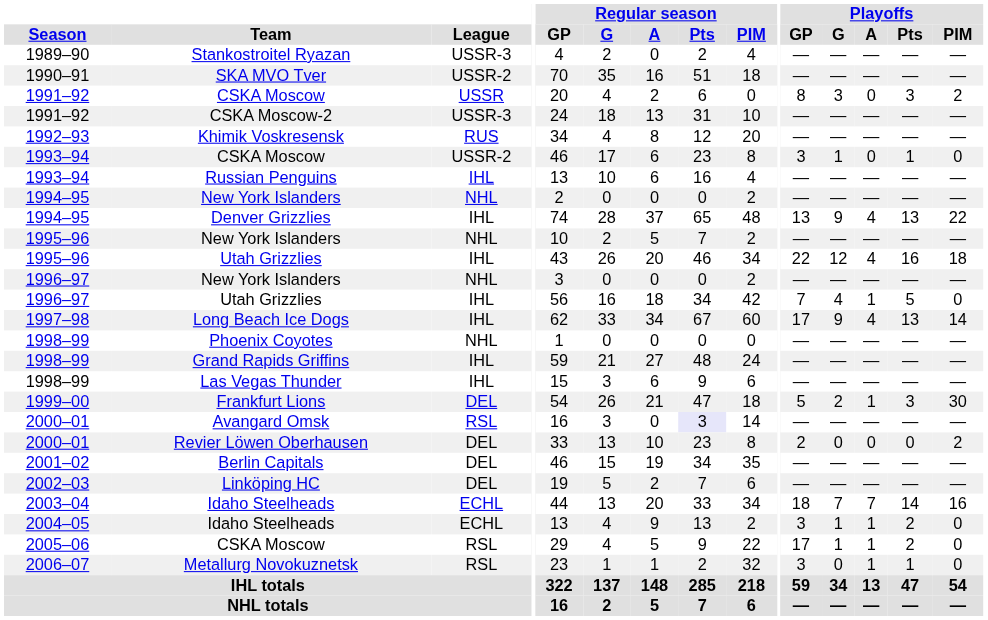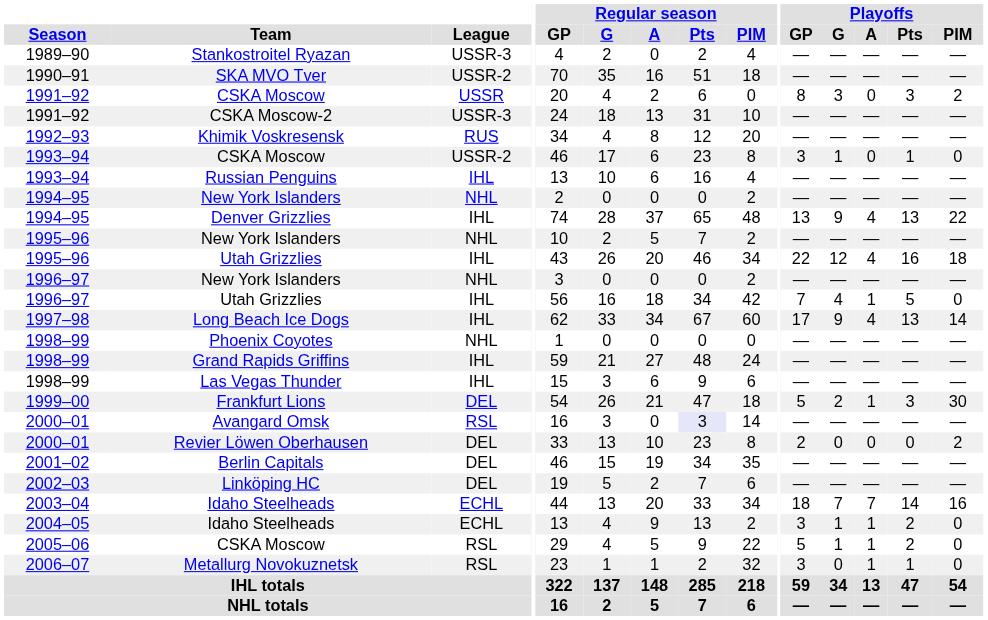 <table border="0" cellpadding="1" cellspacing="0" style="text-align:center; width:60em">
 <tr bgcolor="#e0e0e0">
 <th colspan="3" bgcolor="#ffffff"></th>
 <th rowspan="100" bgcolor="#ffffff"></th>
 <th colspan="5"><a href='#'>Regular season</a></th>
 <th rowspan="100" bgcolor="#ffffff"></th>
 <th colspan="5"><a href='#'>Playoffs</a></th>
 </tr>
 <tr bgcolor="#e0e0e0">
 <th><a href='#'>Season</a></th>
 <th>Team</th>
 <th>League</th>
 <th>GP</th>
 <th><a href='#'>G</a></th>
 <th><a href='#'>A</a></th>
 <th><a href='#'>Pts</a></th>
 <th><a href='#'>PIM</a></th>
 <th>GP</th>
 <th>G</th>
 <th>A</th>
 <th>Pts</th>
 <th>PIM</th>
 </tr>
 <tr>
 <td>1989–90</td>
 <td><a href='#'>Stankostroitel Ryazan</a></td>
 <td>USSR-3</td>
 <td>4</td>
 <td>2</td>
 <td>0</td>
 <td>2</td>
 <td>4</td>
 <td>—</td>
 <td>—</td>
 <td>—</td>
 <td>—</td>
 <td>—</td>
 </tr>
 <tr bgcolor="#f0f0f0">
 <td>1990–91</td>
 <td><a href='#'>SKA MVO Tver</a></td>
 <td>USSR-2</td>
 <td>70</td>
 <td>35</td>
 <td>16</td>
 <td>51</td>
 <td>18</td>
 <td>—</td>
 <td>—</td>
 <td>—</td>
 <td>—</td>
 <td>—</td>
 </tr>
 <tr>
 <td><a href='#'>1991–92</a></td>
 <td><a href='#'>CSKA Moscow</a></td>
 <td><a href='#'>USSR</a></td>
 <td>20</td>
 <td>4</td>
 <td>2</td>
 <td>6</td>
 <td>0</td>
 <td>8</td>
 <td>3</td>
 <td>0</td>
 <td>3</td>
 <td>2</td>
 </tr>
 <tr bgcolor="#f0f0f0">
 <td>1991–92</td>
 <td>CSKA Moscow-2</td>
 <td>USSR-3</td>
 <td>24</td>
 <td>18</td>
 <td>13</td>
 <td>31</td>
 <td>10</td>
 <td>—</td>
 <td>—</td>
 <td>—</td>
 <td>—</td>
 <td>—</td>
 </tr>
 <tr>
 <td><a href='#'>1992–93</a></td>
 <td><a href='#'>Khimik Voskresensk</a></td>
 <td><a href='#'>RUS</a></td>
 <td>34</td>
 <td>4</td>
 <td>8</td>
 <td>12</td>
 <td>20</td>
 <td>—</td>
 <td>—</td>
 <td>—</td>
 <td>—</td>
 <td>—</td>
 </tr>
 <tr bgcolor="#f0f0f0">
 <td><a href='#'>1993–94</a></td>
 <td>CSKA Moscow</td>
 <td>USSR-2</td>
 <td>46</td>
 <td>17</td>
 <td>6</td>
 <td>23</td>
 <td>8</td>
 <td>3</td>
 <td>1</td>
 <td>0</td>
 <td>1</td>
 <td>0</td>
 </tr>
 <tr>
 <td><a href='#'>1993–94</a></td>
 <td><a href='#'>Russian Penguins</a></td>
 <td><a href='#'>IHL</a></td>
 <td>13</td>
 <td>10</td>
 <td>6</td>
 <td>16</td>
 <td>4</td>
 <td>—</td>
 <td>—</td>
 <td>—</td>
 <td>—</td>
 <td>—</td>
 </tr>
 <tr bgcolor="#f0f0f0">
 <td><a href='#'>1994–95</a></td>
 <td><a href='#'>New York Islanders</a></td>
 <td><a href='#'>NHL</a></td>
 <td>2</td>
 <td>0</td>
 <td>0</td>
 <td>0</td>
 <td>2</td>
 <td>—</td>
 <td>—</td>
 <td>—</td>
 <td>—</td>
 <td>—</td>
 </tr>
 <tr>
 <td><a href='#'>1994–95</a></td>
 <td><a href='#'>Denver Grizzlies</a></td>
 <td>IHL</td>
 <td>74</td>
 <td>28</td>
 <td>37</td>
 <td>65</td>
 <td>48</td>
 <td>13</td>
 <td>9</td>
 <td>4</td>
 <td>13</td>
 <td>22</td>
 </tr>
 <tr bgcolor="#f0f0f0">
 <td><a href='#'>1995–96</a></td>
 <td>New York Islanders</td>
 <td>NHL</td>
 <td>10</td>
 <td>2</td>
 <td>5</td>
 <td>7</td>
 <td>2</td>
 <td>—</td>
 <td>—</td>
 <td>—</td>
 <td>—</td>
 <td>—</td>
 </tr>
 <tr>
 <td><a href='#'>1995–96</a></td>
 <td><a href='#'>Utah Grizzlies</a></td>
 <td>IHL</td>
 <td>43</td>
 <td>26</td>
 <td>20</td>
 <td>46</td>
 <td>34</td>
 <td>22</td>
 <td>12</td>
 <td>4</td>
 <td>16</td>
 <td>18</td>
 </tr>
 <tr bgcolor="#f0f0f0">
 <td><a href='#'>1996–97</a></td>
 <td>New York Islanders</td>
 <td>NHL</td>
 <td>3</td>
 <td>0</td>
 <td>0</td>
 <td>0</td>
 <td>2</td>
 <td>—</td>
 <td>—</td>
 <td>—</td>
 <td>—</td>
 <td>—</td>
 </tr>
 <tr>
 <td><a href='#'>1996–97</a></td>
 <td>Utah Grizzlies</td>
 <td>IHL</td>
 <td>56</td>
 <td>16</td>
 <td>18</td>
 <td>34</td>
 <td>42</td>
 <td>7</td>
 <td>4</td>
 <td>1</td>
 <td>5</td>
 <td>0</td>
 </tr>
 <tr bgcolor="#f0f0f0">
 <td><a href='#'>1997–98</a></td>
 <td><a href='#'>Long Beach Ice Dogs</a></td>
 <td>IHL</td>
 <td>62</td>
 <td>33</td>
 <td>34</td>
 <td>67</td>
 <td>60</td>
 <td>17</td>
 <td>9</td>
 <td>4</td>
 <td>13</td>
 <td>14</td>
 </tr>
 <tr>
 <td><a href='#'>1998–99</a></td>
 <td><a href='#'>Phoenix Coyotes</a></td>
 <td>NHL</td>
 <td>1</td>
 <td>0</td>
 <td>0</td>
 <td>0</td>
 <td>0</td>
 <td>—</td>
 <td>—</td>
 <td>—</td>
 <td>—</td>
 <td>—</td>
 </tr>
 <tr bgcolor="#f0f0f0">
 <td><a href='#'>1998–99</a></td>
 <td><a href='#'>Grand Rapids Griffins</a></td>
 <td>IHL</td>
 <td>59</td>
 <td>21</td>
 <td>27</td>
 <td>48</td>
 <td>24</td>
 <td>—</td>
 <td>—</td>
 <td>—</td>
 <td>—</td>
 <td>—</td>
 </tr>
 <tr>
 <td>1998–99</td>
 <td><a href='#'>Las Vegas Thunder</a></td>
 <td>IHL</td>
 <td>15</td>
 <td>3</td>
 <td>6</td>
 <td>9</td>
 <td>6</td>
 <td>—</td>
 <td>—</td>
 <td>—</td>
 <td>—</td>
 <td>—</td>
 </tr>
 <tr bgcolor="#f0f0f0">
 <td><a href='#'>1999–00</a></td>
 <td><a href='#'>Frankfurt Lions</a></td>
 <td><a href='#'>DEL</a></td>
 <td>54</td>
 <td>26</td>
 <td>21</td>
 <td>47</td>
 <td>18</td>
 <td>5</td>
 <td>2</td>
 <td>1</td>
 <td>3</td>
 <td>30</td>
 </tr>
 <tr>
 <td><a href='#'>2000–01</a></td>
 <td><a href='#'>Avangard Omsk</a></td>
 <td><a href='#'>RSL</a></td>
 <td>16</td>
 <td>3</td>
 <td>0</td>
 <td style="background: lavender;">3</td>
 <td>14</td>
 <td>—</td>
 <td>—</td>
 <td>—</td>
 <td>—</td>
 <td>—</td>
 </tr>
 <tr bgcolor="#f0f0f0">
 <td><a href='#'>2000–01</a></td>
 <td><a href='#'>Revier Löwen Oberhausen</a></td>
 <td>DEL</td>
 <td>33</td>
 <td>13</td>
 <td>10</td>
 <td>23</td>
 <td>8</td>
 <td>2</td>
 <td>0</td>
 <td>0</td>
 <td>0</td>
 <td>2</td>
 </tr>
 <tr>
 <td><a href='#'>2001–02</a></td>
 <td><a href='#'>Berlin Capitals</a></td>
 <td>DEL</td>
 <td>46</td>
 <td>15</td>
 <td>19</td>
 <td>34</td>
 <td>35</td>
 <td>—</td>
 <td>—</td>
 <td>—</td>
 <td>—</td>
 <td>—</td>
 </tr>
 <tr bgcolor="#f0f0f0">
 <td><a href='#'>2002–03</a></td>
 <td><a href='#'>Linköping HC</a></td>
 <td>DEL</td>
 <td>19</td>
 <td>5</td>
 <td>2</td>
 <td>7</td>
 <td>6</td>
 <td>—</td>
 <td>—</td>
 <td>—</td>
 <td>—</td>
 <td>—</td>
 </tr>
 <tr>
 <td><a href='#'>2003–04</a></td>
 <td><a href='#'>Idaho Steelheads</a></td>
 <td><a href='#'>ECHL</a></td>
 <td>44</td>
 <td>13</td>
 <td>20</td>
 <td>33</td>
 <td>34</td>
 <td>18</td>
 <td>7</td>
 <td>7</td>
 <td>14</td>
 <td>16</td>
 </tr>
 <tr bgcolor="#f0f0f0">
 <td><a href='#'>2004–05</a></td>
 <td>Idaho Steelheads</td>
 <td>ECHL</td>
 <td>13</td>
 <td>4</td>
 <td>9</td>
 <td>13</td>
 <td>2</td>
 <td>3</td>
 <td>1</td>
 <td>1</td>
 <td>2</td>
 <td>0</td>
 </tr>
 <tr>
 <td><a href='#'>2005–06</a></td>
 <td>CSKA Moscow</td>
 <td>RSL</td>
 <td>29</td>
 <td>4</td>
 <td>5</td>
 <td>9</td>
 <td>22</td>
-<td>17</td>
+<td>5</td>
 <td>1</td>
 <td>1</td>
 <td>2</td>
 <td>0</td>
 </tr>
 <tr bgcolor="#f0f0f0">
 <td><a href='#'>2006–07</a></td>
 <td><a href='#'>Metallurg Novokuznetsk</a></td>
 <td>RSL</td>
 <td>23</td>
 <td>1</td>
 <td>1</td>
 <td>2</td>
 <td>32</td>
 <td>3</td>
 <td>0</td>
 <td>1</td>
 <td>1</td>
 <td>0</td>
 </tr>
 <tr bgcolor="#e0e0e0">
 <th colspan="3">IHL totals</th>
 <th>322</th>
 <th>137</th>
 <th>148</th>
 <th>285</th>
 <th>218</th>
 <th>59</th>
 <th>34</th>
 <th>13</th>
 <th>47</th>
 <th>54</th>
 </tr>
 <tr bgcolor="#e0e0e0">
 <th colspan="3">NHL totals</th>
 <th>16</th>
 <th>2</th>
 <th>5</th>
 <th>7</th>
 <th>6</th>
 <th>—</th>
 <th>—</th>
 <th>—</th>
 <th>—</th>
 <th>—</th>
 </tr>
 </table>
